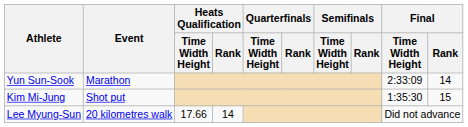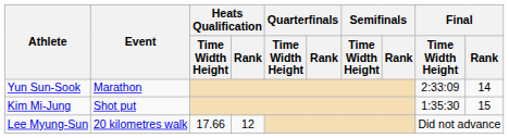 <table class=wikitable style="font-size:90%;">
 <tr>
 <th rowspan="2">Athlete</th>
 <th rowspan="2">Event</th>
 <th colspan="2">Heats <br> Qualification</th>
 <th colspan="2">Quarterfinals</th>
 <th colspan="2">Semifinals</th>
 <th colspan="2">Final</th>
 </tr>
 <tr>
 <th>Time<br>Width<br>Height</th>
 <th>Rank</th>
 <th>Time<br>Width<br>Height</th>
 <th>Rank</th>
 <th>Time<br>Width<br>Height</th>
 <th>Rank</th>
 <th>Time<br>Width<br>Height</th>
 <th>Rank</th>
 </tr>
 <tr>
 <td><a href='#'>Yun Sun-Sook</a></td>
 <td><a href='#'>Marathon</a></td>
 <td colspan=6 bgcolor="wheat"></td>
 <td align=center>2:33:09</td>
 <td align=center>14</td>
 </tr>
 <tr>
 <td><a href='#'>Kim Mi-Jung</a></td>
 <td><a href='#'>Shot put</a></td>
 <td colspan=6 bgcolor="wheat"></td>
 <td align=center>1:35:30</td>
 <td align=center>15</td>
 </tr>
 <tr>
 <td><a href='#'>Lee Myung-Sun</a></td>
 <td><a href='#'>20 kilometres walk</a></td>
 <td align=center>17.66</td>
-<td align=center>14</td>
+<td align=center>12</td>
 <td colspan=4 bgcolor="wheat"></td>
 <td colspan=2 align=center>Did not advance</td>
 </tr>
 </table>
